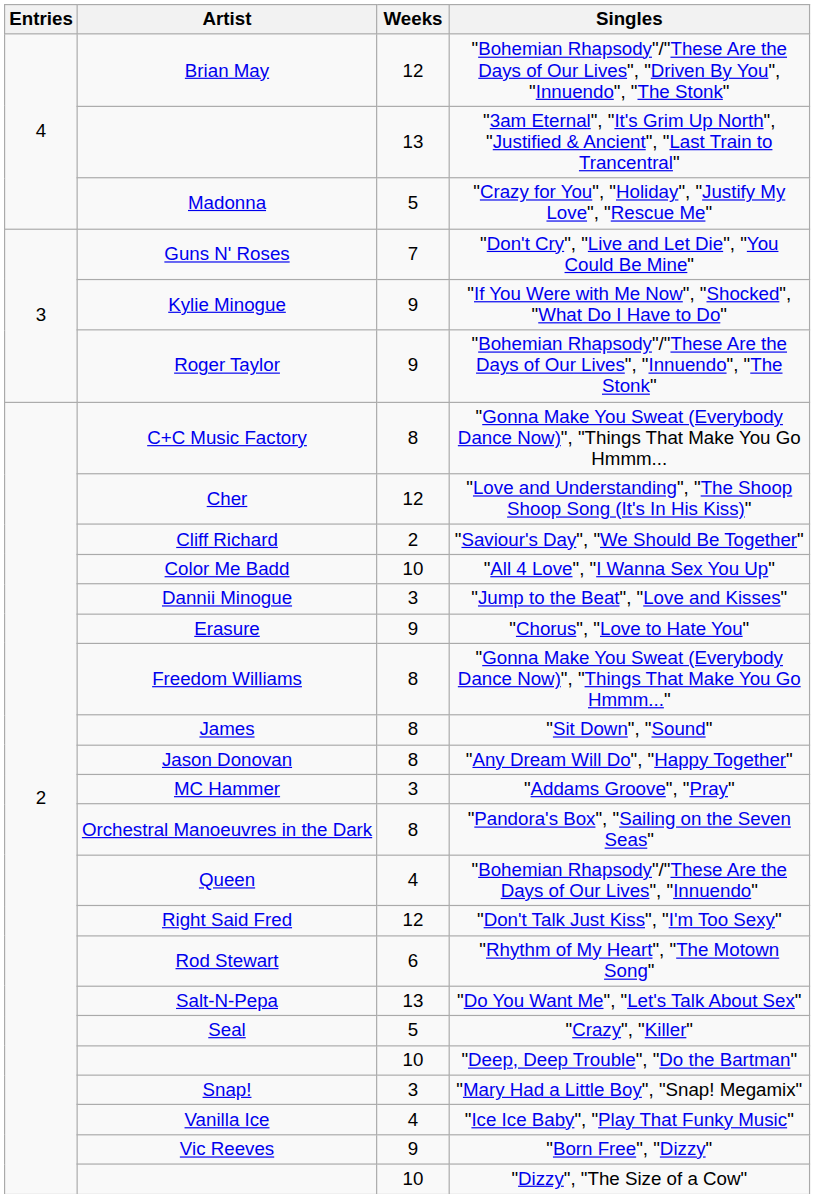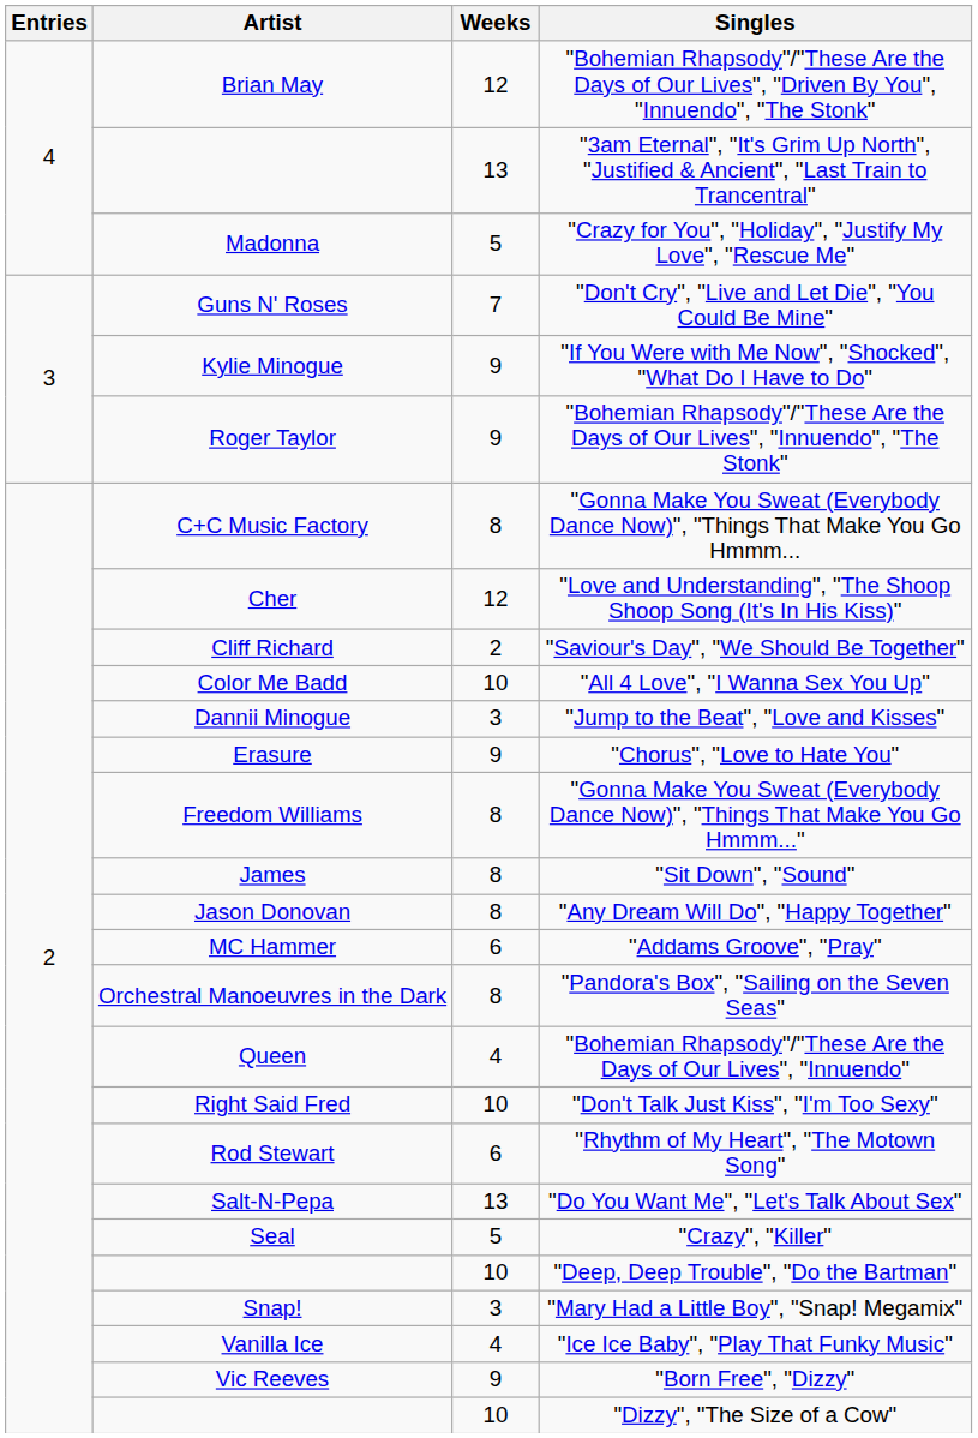 <table class="wikitable sortable" style="text-align: center;">
 <tr>
 <th scope="col" style="width:55px;" data-sort-type="number">Entries</th>
 <th scope="col" style="text-align:center;">Artist</th>
 <th scope="col" style="width:55px;" data-sort-type="number">Weeks</th>
 <th scope="col" style="width:300px;">Singles</th>
 </tr>
 <tr>
 <td rowspan="3" style="text-align:center">4</td>
 <td><a href='#'>Brian May</a> </td>
 <td>12</td>
 <td>"<a href='#'>Bohemian Rhapsody</a>"/"<a href='#'>These Are the Days of Our Lives</a>", "<a href='#'>Driven By You</a>", "<a href='#'>Innuendo</a>", "<a href='#'>The Stonk</a>"</td>
 </tr>
 <tr>
 <td> </td>
 <td>13</td>
 <td>"<a href='#'>3am Eternal</a>", "<a href='#'>It's Grim Up North</a>", "<a href='#'>Justified & Ancient</a>", "<a href='#'>Last Train to Trancentral</a>"</td>
 </tr>
 <tr>
 <td><a href='#'>Madonna</a> </td>
 <td>5</td>
 <td>"<a href='#'>Crazy for You</a>", "<a href='#'>Holiday</a>", "<a href='#'>Justify My Love</a>", "<a href='#'>Rescue Me</a>"</td>
 </tr>
 <tr>
 <td rowspan="3" style="text-align:center">3</td>
 <td><a href='#'>Guns N' Roses</a></td>
 <td>7</td>
 <td>"<a href='#'>Don't Cry</a>", "<a href='#'>Live and Let Die</a>", "<a href='#'>You Could Be Mine</a>"</td>
 </tr>
 <tr>
 <td><a href='#'>Kylie Minogue</a></td>
 <td>9</td>
 <td>"<a href='#'>If You Were with Me Now</a>", "<a href='#'>Shocked</a>", "<a href='#'>What Do I Have to Do</a>"</td>
 </tr>
 <tr>
 <td><a href='#'>Roger Taylor</a> </td>
 <td>9</td>
 <td>"<a href='#'>Bohemian Rhapsody</a>"/"<a href='#'>These Are the Days of Our Lives</a>", "<a href='#'>Innuendo</a>", "<a href='#'>The Stonk</a>"</td>
 </tr>
 <tr>
 <td rowspan="21" style="text-align:center">2</td>
 <td><a href='#'>C+C Music Factory</a></td>
 <td>8</td>
 <td>"<a href='#'>Gonna Make You Sweat (Everybody Dance Now)</a>", "Things That Make You Go Hmmm...</td>
 </tr>
 <tr>
 <td><a href='#'>Cher</a></td>
 <td>12</td>
 <td>"<a href='#'>Love and Understanding</a>", "<a href='#'>The Shoop Shoop Song (It's In His Kiss)</a>"</td>
 </tr>
 <tr>
 <td><a href='#'>Cliff Richard</a> </td>
 <td>2</td>
 <td>"<a href='#'>Saviour's Day</a>", "<a href='#'>We Should Be Together</a>"</td>
 </tr>
 <tr>
 <td><a href='#'>Color Me Badd</a></td>
 <td>10</td>
 <td>"<a href='#'>All 4 Love</a>", "<a href='#'>I Wanna Sex You Up</a>"</td>
 </tr>
 <tr>
 <td><a href='#'>Dannii Minogue</a></td>
 <td>3</td>
 <td>"<a href='#'>Jump to the Beat</a>", "<a href='#'>Love and Kisses</a>"</td>
 </tr>
 <tr>
 <td><a href='#'>Erasure</a></td>
 <td>9</td>
 <td>"<a href='#'>Chorus</a>", "<a href='#'>Love to Hate You</a>"</td>
 </tr>
 <tr>
 <td><a href='#'>Freedom Williams</a> </td>
 <td>8</td>
 <td>"<a href='#'>Gonna Make You Sweat (Everybody Dance Now)</a>", "<a href='#'>Things That Make You Go Hmmm...</a>"</td>
 </tr>
 <tr>
 <td><a href='#'>James</a></td>
 <td>8</td>
 <td>"<a href='#'>Sit Down</a>", "<a href='#'>Sound</a>"</td>
 </tr>
 <tr>
 <td><a href='#'>Jason Donovan</a></td>
 <td>8</td>
 <td>"<a href='#'>Any Dream Will Do</a>", "<a href='#'>Happy Together</a>"</td>
 </tr>
 <tr>
 <td><a href='#'>MC Hammer</a> </td>
-<td>3</td>
+<td>6</td>
 <td>"<a href='#'>Addams Groove</a>", "<a href='#'>Pray</a>"</td>
 </tr>
 <tr>
 <td><a href='#'>Orchestral Manoeuvres in the Dark</a></td>
 <td>8</td>
 <td>"<a href='#'>Pandora's Box</a>", "<a href='#'>Sailing on the Seven Seas</a>"</td>
 </tr>
 <tr>
 <td><a href='#'>Queen</a></td>
 <td>4</td>
 <td>"<a href='#'>Bohemian Rhapsody</a>"/"<a href='#'>These Are the Days of Our Lives</a>", "<a href='#'>Innuendo</a>"</td>
 </tr>
 <tr>
 <td><a href='#'>Right Said Fred</a> </td>
-<td>12</td>
+<td>10</td>
 <td>"<a href='#'>Don't Talk Just Kiss</a>", "<a href='#'>I'm Too Sexy</a>"</td>
 </tr>
 <tr>
 <td><a href='#'>Rod Stewart</a></td>
 <td>6</td>
 <td>"<a href='#'>Rhythm of My Heart</a>", "<a href='#'>The Motown Song</a>"</td>
 </tr>
 <tr>
 <td><a href='#'>Salt-N-Pepa</a></td>
 <td>13</td>
 <td>"<a href='#'>Do You Want Me</a>", "<a href='#'>Let's Talk About Sex</a>"</td>
 </tr>
 <tr>
 <td><a href='#'>Seal</a></td>
 <td>5</td>
 <td>"<a href='#'>Crazy</a>", "<a href='#'>Killer</a>"</td>
 </tr>
 <tr>
 <td></td>
 <td>10</td>
 <td>"<a href='#'>Deep, Deep Trouble</a>", "<a href='#'>Do the Bartman</a>"</td>
 </tr>
 <tr>
 <td><a href='#'>Snap!</a> </td>
 <td>3</td>
 <td>"<a href='#'>Mary Had a Little Boy</a>", "Snap! Megamix"</td>
 </tr>
 <tr>
 <td><a href='#'>Vanilla Ice</a> </td>
 <td>4</td>
 <td>"<a href='#'>Ice Ice Baby</a>", "<a href='#'>Play That Funky Music</a>"</td>
 </tr>
 <tr>
 <td><a href='#'>Vic Reeves</a></td>
 <td>9</td>
 <td>"<a href='#'>Born Free</a>", "<a href='#'>Dizzy</a>"</td>
 </tr>
 <tr>
 <td></td>
 <td>10</td>
 <td>"<a href='#'>Dizzy</a>", "The Size of a Cow"</td>
 </tr>
 </table>
